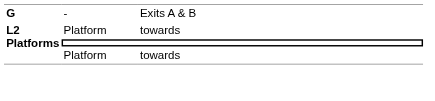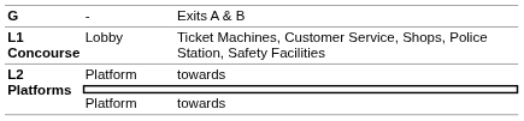 <table border=0 cellspacing=0 cellpadding=3>
 <tr>
 <td style="border-top:solid 1px gray;" width=50 valign=top><strong>G</strong></td>
 <td style="border-top:solid 1px gray;" width=100 valign=top>-</td>
 <td style="border-top:solid 1px gray;" width=390 valign=top>Exits A & B</td>
+</tr>
+<tr>
+<td style="border-bottom:solid 1px gray; border-top:solid 1px gray;" valign=top><strong>L1<br>Concourse</strong></td>
+<td style="border-bottom:solid 1px gray; border-top:solid 1px gray;" valign=top>Lobby</td>
+<td style="border-bottom:solid 1px gray; border-top:solid 1px gray;" valign=top>Ticket Machines, Customer Service, Shops, Police Station, Safety Facilities</td>
 </tr>
 <tr>
 <td style="border-bottom:solid 1px gray;" rowspan=3 valign=top><strong>L2<br>Platforms</strong></td>
 <td>Platform </td>
 <td>  towards  </td>
 </tr>
 <tr>
 <td style="border-right:solid 2px black;border-left:solid 2px black;border-top:solid 2px black;border-bottom:solid 2px black;text-align:center;" colspan=2></td>
 </tr>
 <tr>
 <td style="border-bottom:solid 1px gray;">Platform </td>
 <td style="border-bottom:solid 1px gray;">  towards   </td>
 </tr>
 </table>
